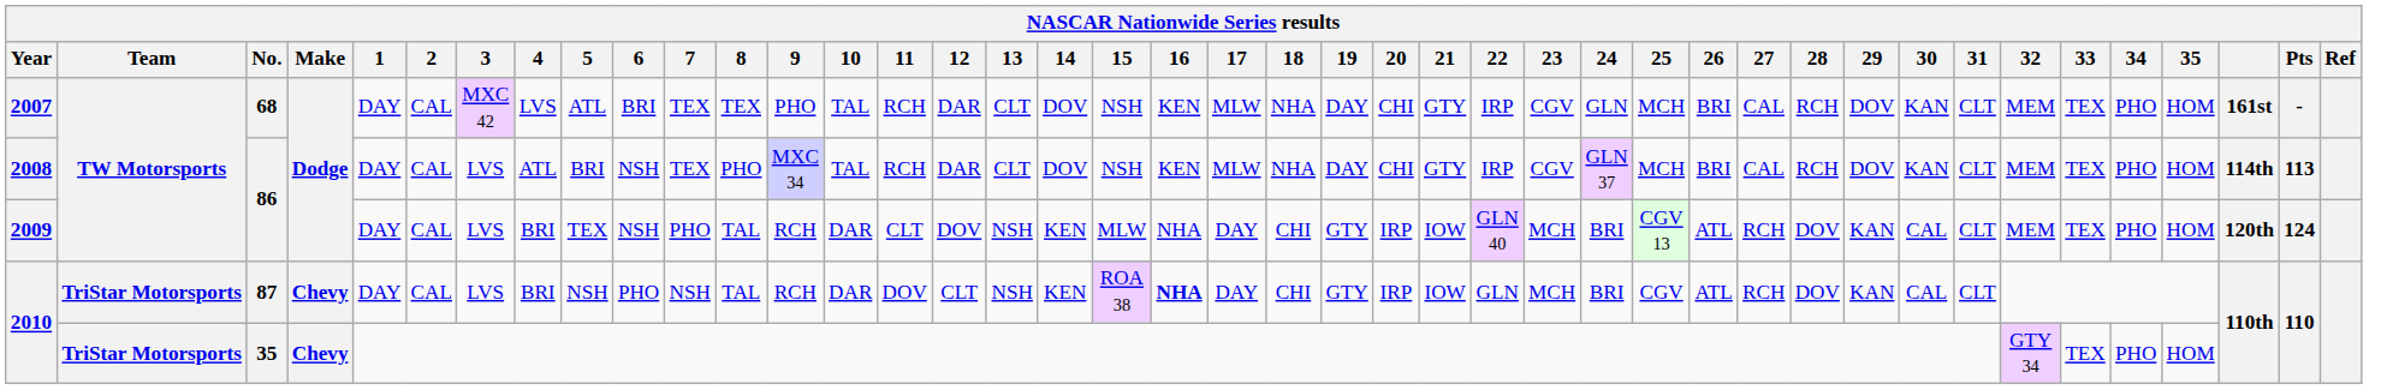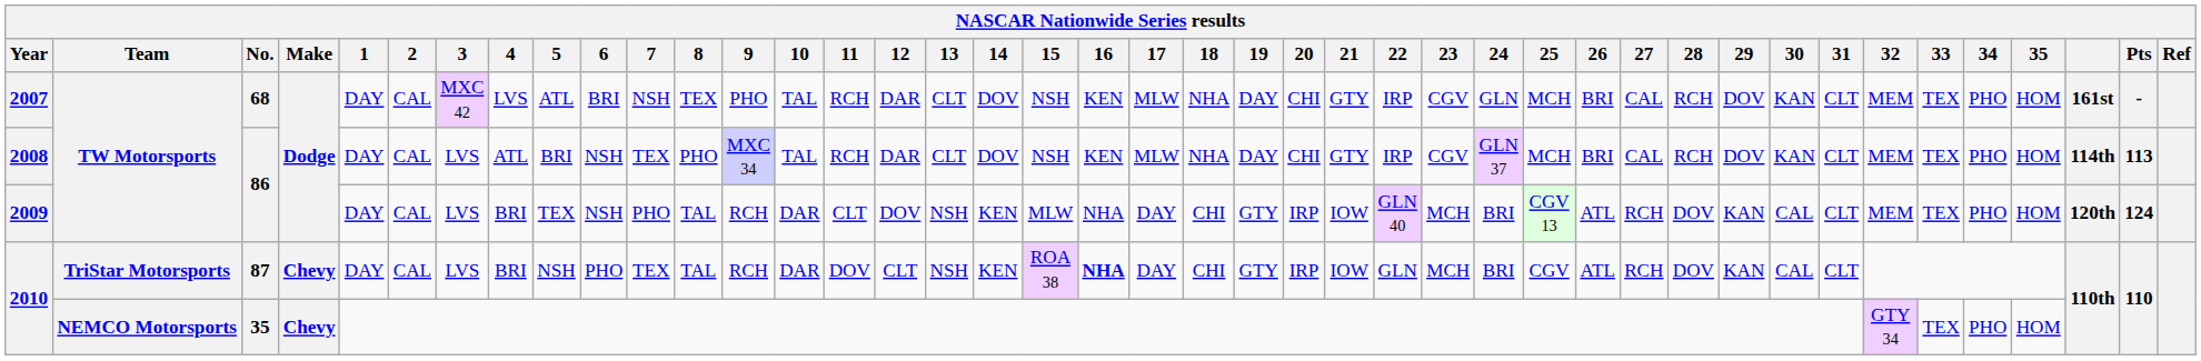 <table class="wikitable" style="text-align:center; font-size:75%">
 <tr>
 <th colspan=42><a href='#'>NASCAR Nationwide Series</a> results</th>
 </tr>
 <tr>
 <th>Year</th>
 <th>Team</th>
 <th>No.</th>
 <th>Make</th>
 <th>1</th>
 <th>2</th>
 <th>3</th>
 <th>4</th>
 <th>5</th>
 <th>6</th>
 <th>7</th>
 <th>8</th>
 <th>9</th>
 <th>10</th>
 <th>11</th>
 <th>12</th>
 <th>13</th>
 <th>14</th>
 <th>15</th>
 <th>16</th>
 <th>17</th>
 <th>18</th>
 <th>19</th>
 <th>20</th>
 <th>21</th>
 <th>22</th>
 <th>23</th>
 <th>24</th>
 <th>25</th>
 <th>26</th>
 <th>27</th>
 <th>28</th>
 <th>29</th>
 <th>30</th>
 <th>31</th>
 <th>32</th>
 <th>33</th>
 <th>34</th>
 <th>35</th>
 <th></th>
 <th>Pts</th>
 <th>Ref</th>
 </tr>
 <tr>
 <th><a href='#'>2007</a></th>
 <th rowspan=3><a href='#'>TW Motorsports</a></th>
 <th>68</th>
 <th rowspan=3><a href='#'>Dodge</a></th>
 <td><a href='#'>DAY</a></td>
 <td><a href='#'>CAL</a></td>
 <td style="background:#EFCFFF;"><a href='#'>MXC</a><br><small>42</small></td>
 <td><a href='#'>LVS</a></td>
 <td><a href='#'>ATL</a></td>
 <td><a href='#'>BRI</a></td>
-<td><a href='#'>TEX</a></td>
+<td><a href='#'>NSH</a></td>
 <td><a href='#'>TEX</a></td>
 <td><a href='#'>PHO</a></td>
 <td><a href='#'>TAL</a></td>
 <td><a href='#'>RCH</a></td>
 <td><a href='#'>DAR</a></td>
 <td><a href='#'>CLT</a></td>
 <td><a href='#'>DOV</a></td>
 <td><a href='#'>NSH</a></td>
 <td><a href='#'>KEN</a></td>
 <td><a href='#'>MLW</a></td>
 <td><a href='#'>NHA</a></td>
 <td><a href='#'>DAY</a></td>
 <td><a href='#'>CHI</a></td>
 <td><a href='#'>GTY</a></td>
 <td><a href='#'>IRP</a></td>
 <td><a href='#'>CGV</a></td>
 <td><a href='#'>GLN</a></td>
 <td><a href='#'>MCH</a></td>
 <td><a href='#'>BRI</a></td>
 <td><a href='#'>CAL</a></td>
 <td><a href='#'>RCH</a></td>
 <td><a href='#'>DOV</a></td>
 <td><a href='#'>KAN</a></td>
 <td><a href='#'>CLT</a></td>
 <td><a href='#'>MEM</a></td>
 <td><a href='#'>TEX</a></td>
 <td><a href='#'>PHO</a></td>
 <td><a href='#'>HOM</a></td>
 <th>161st</th>
 <th>-</th>
 <th></th>
 </tr>
 <tr>
 <th><a href='#'>2008</a></th>
 <th rowspan=2>86</th>
 <td><a href='#'>DAY</a></td>
 <td><a href='#'>CAL</a></td>
 <td><a href='#'>LVS</a></td>
 <td><a href='#'>ATL</a></td>
 <td><a href='#'>BRI</a></td>
 <td><a href='#'>NSH</a></td>
 <td><a href='#'>TEX</a></td>
 <td><a href='#'>PHO</a></td>
 <td style="background:#CFCFFF;"><a href='#'>MXC</a><br><small>34</small></td>
 <td><a href='#'>TAL</a></td>
 <td><a href='#'>RCH</a></td>
 <td><a href='#'>DAR</a></td>
 <td><a href='#'>CLT</a></td>
 <td><a href='#'>DOV</a></td>
 <td><a href='#'>NSH</a></td>
 <td><a href='#'>KEN</a></td>
 <td><a href='#'>MLW</a></td>
 <td><a href='#'>NHA</a></td>
 <td><a href='#'>DAY</a></td>
 <td><a href='#'>CHI</a></td>
 <td><a href='#'>GTY</a></td>
 <td><a href='#'>IRP</a></td>
 <td><a href='#'>CGV</a></td>
 <td style="background:#EFCFFF;"><a href='#'>GLN</a><br><small>37</small></td>
 <td><a href='#'>MCH</a></td>
 <td><a href='#'>BRI</a></td>
 <td><a href='#'>CAL</a></td>
 <td><a href='#'>RCH</a></td>
 <td><a href='#'>DOV</a></td>
 <td><a href='#'>KAN</a></td>
 <td><a href='#'>CLT</a></td>
 <td><a href='#'>MEM</a></td>
 <td><a href='#'>TEX</a></td>
 <td><a href='#'>PHO</a></td>
 <td><a href='#'>HOM</a></td>
 <th>114th</th>
 <th>113</th>
 <th></th>
 </tr>
 <tr>
 <th><a href='#'>2009</a></th>
 <td><a href='#'>DAY</a></td>
 <td><a href='#'>CAL</a></td>
 <td><a href='#'>LVS</a></td>
 <td><a href='#'>BRI</a></td>
 <td><a href='#'>TEX</a></td>
 <td><a href='#'>NSH</a></td>
 <td><a href='#'>PHO</a></td>
 <td><a href='#'>TAL</a></td>
 <td><a href='#'>RCH</a></td>
 <td><a href='#'>DAR</a></td>
 <td><a href='#'>CLT</a></td>
 <td><a href='#'>DOV</a></td>
 <td><a href='#'>NSH</a></td>
 <td><a href='#'>KEN</a></td>
 <td><a href='#'>MLW</a></td>
 <td><a href='#'>NHA</a></td>
 <td><a href='#'>DAY</a></td>
 <td><a href='#'>CHI</a></td>
 <td><a href='#'>GTY</a></td>
 <td><a href='#'>IRP</a></td>
 <td><a href='#'>IOW</a></td>
 <td style="background:#EFCFFF;"><a href='#'>GLN</a><br><small>40</small></td>
 <td><a href='#'>MCH</a></td>
 <td><a href='#'>BRI</a></td>
 <td style="background:#DFFFDF;"><a href='#'>CGV</a><br><small>13</small></td>
 <td><a href='#'>ATL</a></td>
 <td><a href='#'>RCH</a></td>
 <td><a href='#'>DOV</a></td>
 <td><a href='#'>KAN</a></td>
 <td><a href='#'>CAL</a></td>
 <td><a href='#'>CLT</a></td>
 <td><a href='#'>MEM</a></td>
 <td><a href='#'>TEX</a></td>
 <td><a href='#'>PHO</a></td>
 <td><a href='#'>HOM</a></td>
 <th>120th</th>
 <th>124</th>
 <th></th>
 </tr>
 <tr>
 <th rowspan=2><a href='#'>2010</a></th>
 <th><a href='#'>TriStar Motorsports</a></th>
 <th>87</th>
 <th><a href='#'>Chevy</a></th>
 <td><a href='#'>DAY</a></td>
 <td><a href='#'>CAL</a></td>
 <td><a href='#'>LVS</a></td>
 <td><a href='#'>BRI</a></td>
 <td><a href='#'>NSH</a></td>
 <td><a href='#'>PHO</a></td>
-<td><a href='#'>NSH</a></td>
+<td><a href='#'>TEX</a></td>
 <td><a href='#'>TAL</a></td>
 <td><a href='#'>RCH</a></td>
 <td><a href='#'>DAR</a></td>
 <td><a href='#'>DOV</a></td>
 <td><a href='#'>CLT</a></td>
 <td><a href='#'>NSH</a></td>
 <td><a href='#'>KEN</a></td>
 <td style="background:#EFCFFF;"><a href='#'>ROA</a><br><small>38</small></td>
 <td><strong><a href='#'>NHA</a></strong></td>
 <td><a href='#'>DAY</a></td>
 <td><a href='#'>CHI</a></td>
 <td><a href='#'>GTY</a></td>
 <td><a href='#'>IRP</a></td>
 <td><a href='#'>IOW</a></td>
 <td><a href='#'>GLN</a></td>
 <td><a href='#'>MCH</a></td>
 <td><a href='#'>BRI</a></td>
 <td><a href='#'>CGV</a></td>
 <td><a href='#'>ATL</a></td>
 <td><a href='#'>RCH</a></td>
 <td><a href='#'>DOV</a></td>
 <td><a href='#'>KAN</a></td>
 <td><a href='#'>CAL</a></td>
 <td><a href='#'>CLT</a></td>
 <td colspan=4></td>
 <th rowspan=2>110th</th>
 <th rowspan=2>110</th>
 <th rowspan=2></th>
 </tr>
 <tr>
-<th><a href='#'>TriStar Motorsports</a></th>
+<th><a href='#'>NEMCO Motorsports</a></th>
 <th>35</th>
 <th><a href='#'>Chevy</a></th>
 <td colspan=31></td>
 <td style="background:#EFCFFF;"><a href='#'>GTY</a><br><small>34</small></td>
 <td><a href='#'>TEX</a></td>
 <td><a href='#'>PHO</a></td>
 <td><a href='#'>HOM</a></td>
 </tr>
 </table>
